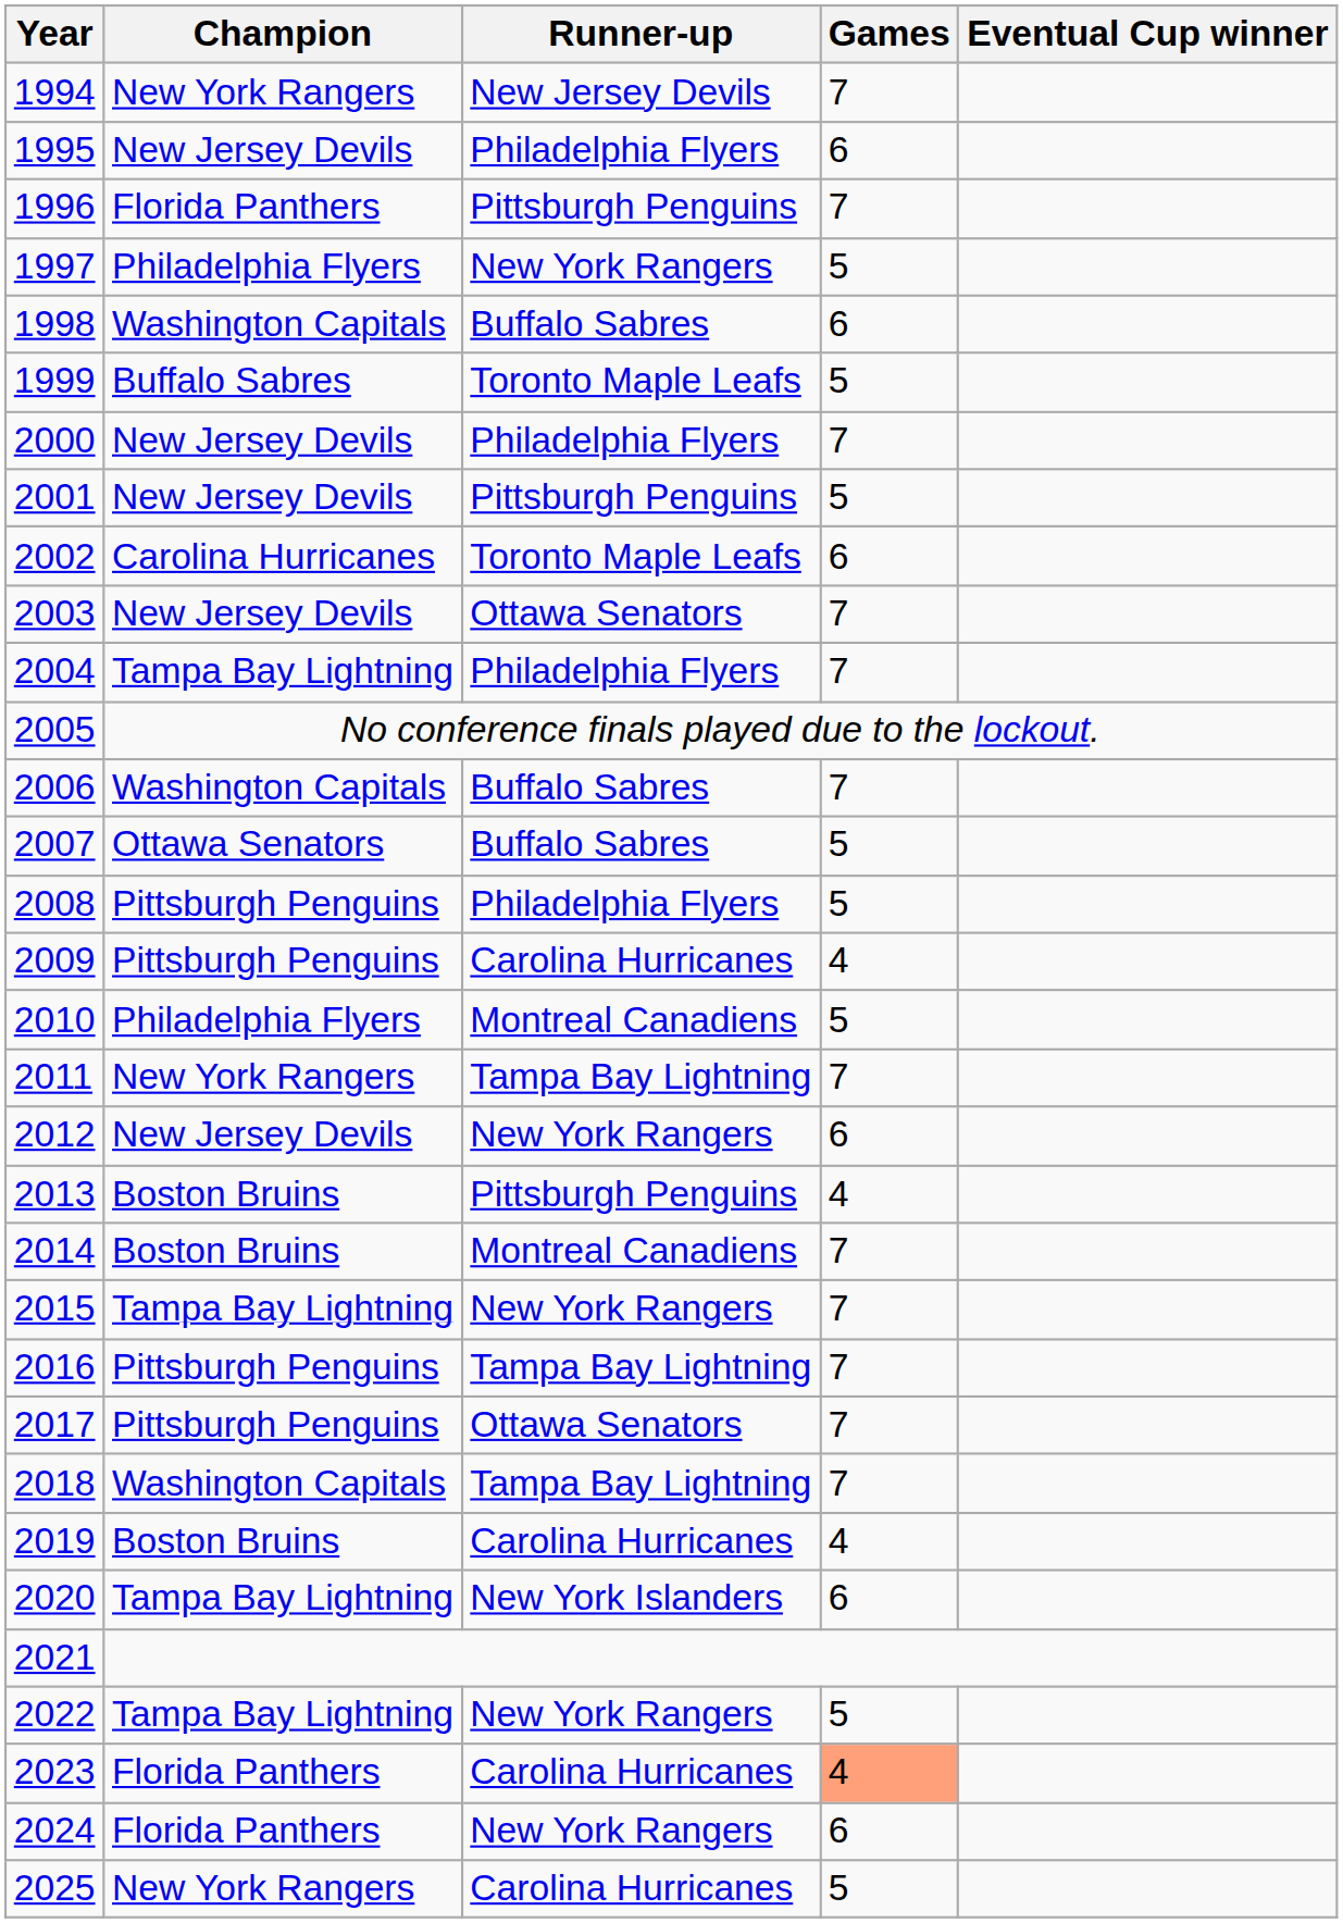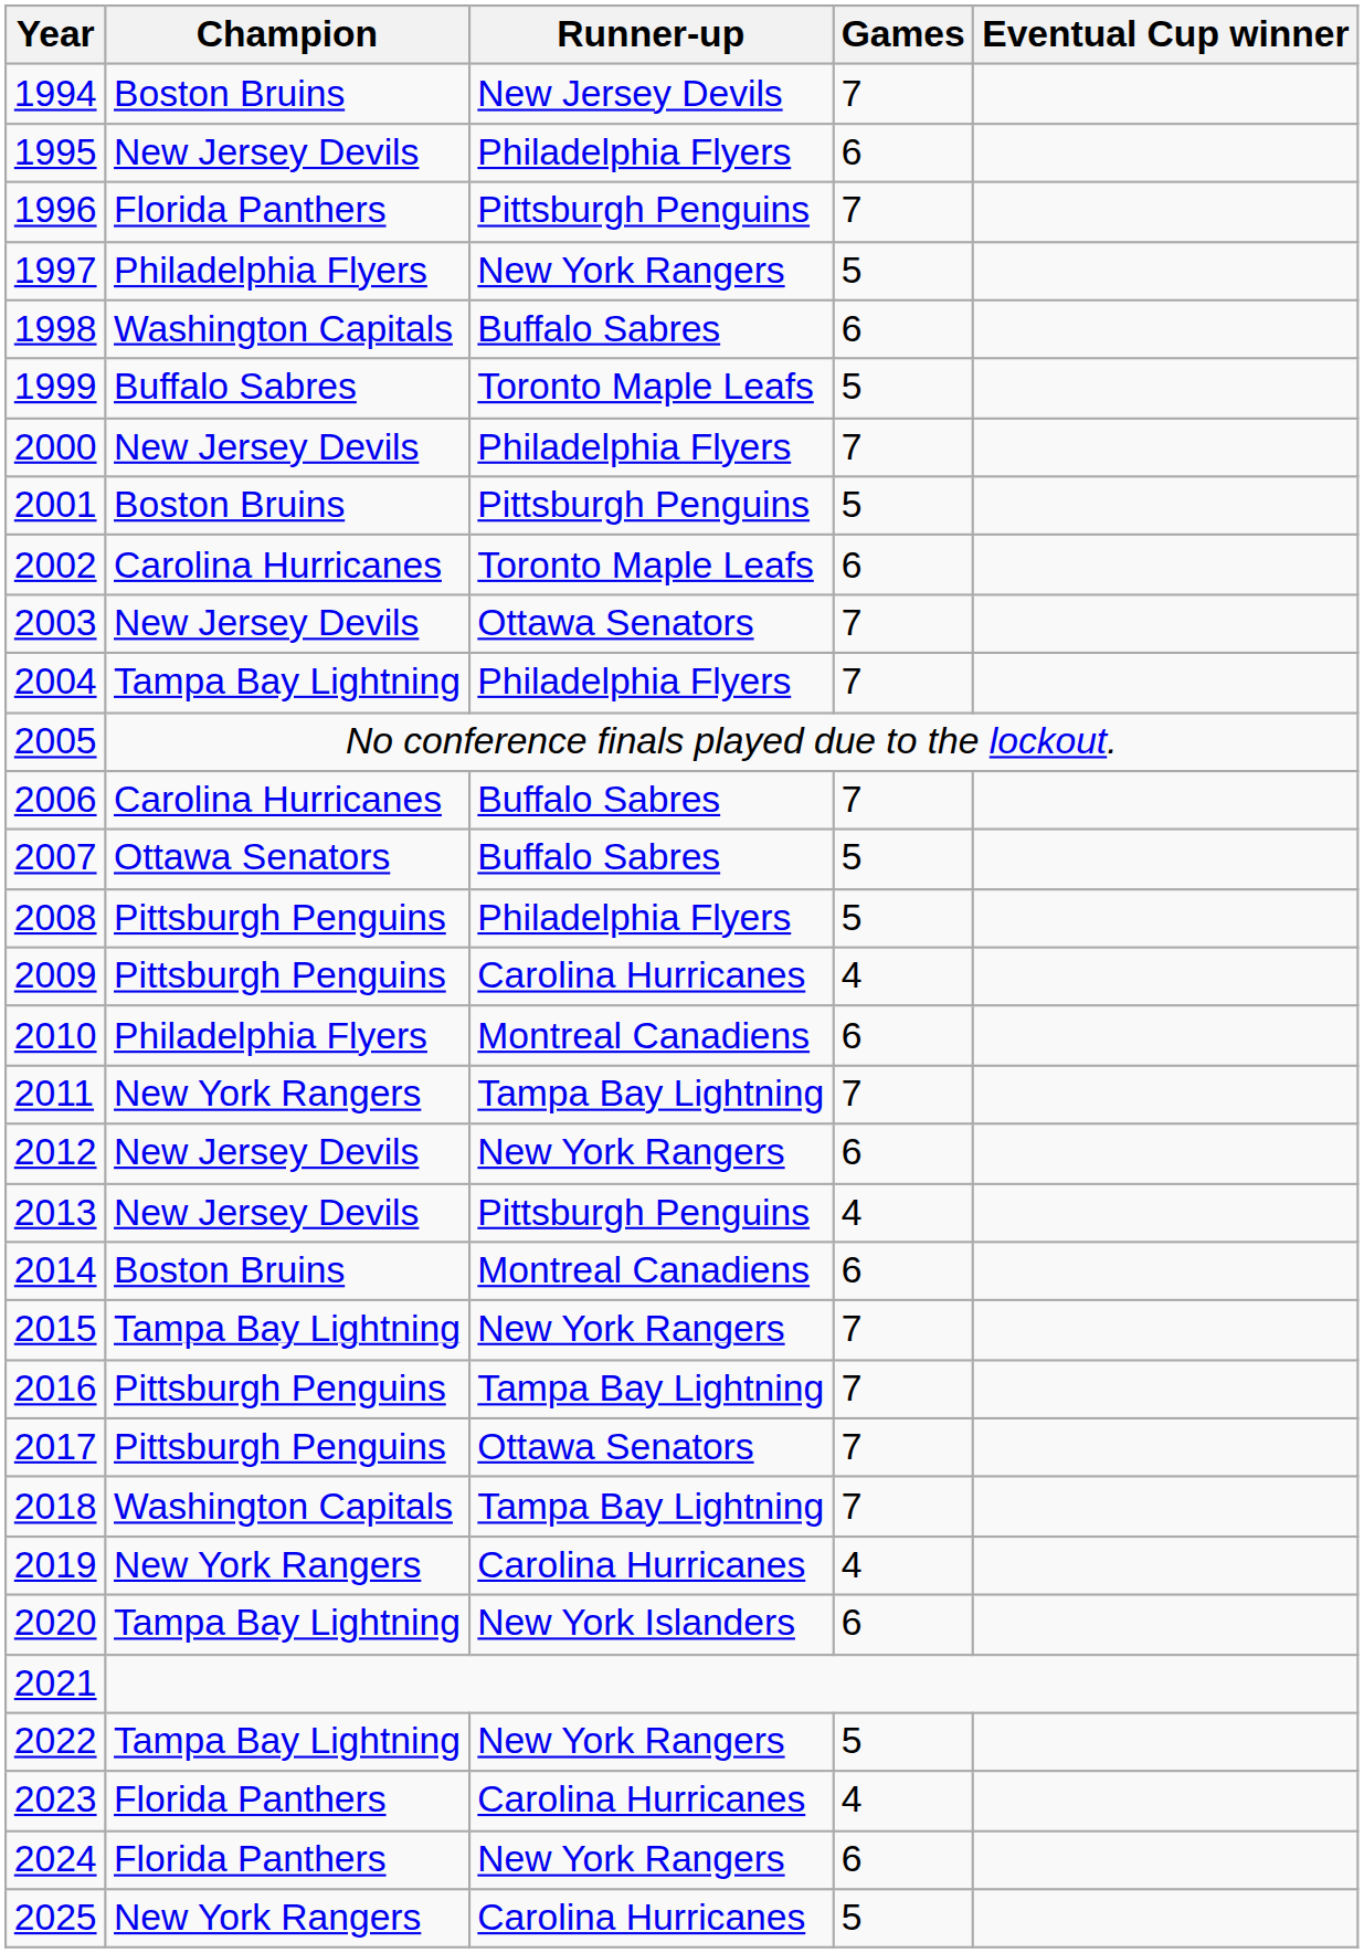 <table class="wikitable">
 <tr>
 <th>Year</th>
 <th>Champion</th>
 <th>Runner-up</th>
 <th>Games</th>
 <th>Eventual Cup winner</th>
 </tr>
 <tr>
 <td><a href='#'>1994</a></td>
-<td><a href='#'>New York Rangers</a></td>
+<td><a href='#'>Boston Bruins</a></td>
 <td><a href='#'>New Jersey Devils</a></td>
 <td>7</td>
 <td></td>
 </tr>
 <tr>
 <td><a href='#'>1995</a></td>
 <td><a href='#'>New Jersey Devils</a></td>
 <td><a href='#'>Philadelphia Flyers</a></td>
 <td>6</td>
 <td></td>
 </tr>
 <tr>
 <td><a href='#'>1996</a></td>
 <td><a href='#'>Florida Panthers</a></td>
 <td><a href='#'>Pittsburgh Penguins</a></td>
 <td>7</td>
 <td></td>
 </tr>
 <tr>
 <td><a href='#'>1997</a></td>
 <td><a href='#'>Philadelphia Flyers</a></td>
 <td><a href='#'>New York Rangers</a></td>
 <td>5</td>
 <td></td>
 </tr>
 <tr>
 <td><a href='#'>1998</a></td>
 <td><a href='#'>Washington Capitals</a></td>
 <td><a href='#'>Buffalo Sabres</a></td>
 <td>6</td>
 <td></td>
 </tr>
 <tr>
 <td><a href='#'>1999</a></td>
 <td><a href='#'>Buffalo Sabres</a></td>
 <td><a href='#'>Toronto Maple Leafs</a></td>
 <td>5</td>
 <td></td>
 </tr>
 <tr>
 <td><a href='#'>2000</a></td>
 <td><a href='#'>New Jersey Devils</a></td>
 <td><a href='#'>Philadelphia Flyers</a></td>
 <td>7</td>
 <td></td>
 </tr>
 <tr>
 <td><a href='#'>2001</a></td>
-<td><a href='#'>New Jersey Devils</a></td>
+<td><a href='#'>Boston Bruins</a></td>
 <td><a href='#'>Pittsburgh Penguins</a></td>
 <td>5</td>
 <td></td>
 </tr>
 <tr>
 <td><a href='#'>2002</a></td>
 <td><a href='#'>Carolina Hurricanes</a></td>
 <td><a href='#'>Toronto Maple Leafs</a></td>
 <td>6</td>
 <td></td>
 </tr>
 <tr>
 <td><a href='#'>2003</a></td>
 <td><a href='#'>New Jersey Devils</a></td>
 <td><a href='#'>Ottawa Senators</a></td>
 <td>7</td>
 <td></td>
 </tr>
 <tr>
 <td><a href='#'>2004</a></td>
 <td><a href='#'>Tampa Bay Lightning</a></td>
 <td><a href='#'>Philadelphia Flyers</a></td>
 <td>7</td>
 <td></td>
 </tr>
 <tr>
 <td><a href='#'>2005</a></td>
 <td colspan="4" style="text-align:center;"><em>No conference finals played due to the <a href='#'>lockout</a>.</em></td>
 </tr>
 <tr>
 <td><a href='#'>2006</a></td>
-<td><a href='#'>Washington Capitals</a></td>
+<td><a href='#'>Carolina Hurricanes</a></td>
 <td><a href='#'>Buffalo Sabres</a></td>
 <td>7</td>
 <td></td>
 </tr>
 <tr>
 <td><a href='#'>2007</a></td>
 <td><a href='#'>Ottawa Senators</a></td>
 <td><a href='#'>Buffalo Sabres</a></td>
 <td>5</td>
 <td></td>
 </tr>
 <tr>
 <td><a href='#'>2008</a></td>
 <td><a href='#'>Pittsburgh Penguins</a></td>
 <td><a href='#'>Philadelphia Flyers</a></td>
 <td>5</td>
 <td></td>
 </tr>
 <tr>
 <td><a href='#'>2009</a></td>
 <td><a href='#'>Pittsburgh Penguins</a></td>
 <td><a href='#'>Carolina Hurricanes</a></td>
 <td>4</td>
 <td></td>
 </tr>
 <tr>
 <td><a href='#'>2010</a></td>
 <td><a href='#'>Philadelphia Flyers</a></td>
 <td><a href='#'>Montreal Canadiens</a></td>
-<td>5</td>
+<td>6</td>
 <td></td>
 </tr>
 <tr>
 <td><a href='#'>2011</a></td>
 <td><a href='#'>New York Rangers</a></td>
 <td><a href='#'>Tampa Bay Lightning</a></td>
 <td>7</td>
 <td></td>
 </tr>
 <tr>
 <td><a href='#'>2012</a></td>
 <td><a href='#'>New Jersey Devils</a></td>
 <td><a href='#'>New York Rangers</a></td>
 <td>6</td>
 <td></td>
 </tr>
 <tr>
 <td><a href='#'>2013</a></td>
-<td><a href='#'>Boston Bruins</a></td>
+<td><a href='#'>New Jersey Devils</a></td>
 <td><a href='#'>Pittsburgh Penguins</a></td>
 <td>4</td>
 <td></td>
 </tr>
 <tr>
 <td><a href='#'>2014</a></td>
 <td><a href='#'>Boston Bruins</a></td>
 <td><a href='#'>Montreal Canadiens</a></td>
-<td>7</td>
+<td>6</td>
 <td></td>
 </tr>
 <tr>
 <td><a href='#'>2015</a></td>
 <td><a href='#'>Tampa Bay Lightning</a></td>
 <td><a href='#'>New York Rangers</a></td>
 <td>7</td>
 <td></td>
 </tr>
 <tr>
 <td><a href='#'>2016</a></td>
 <td><a href='#'>Pittsburgh Penguins</a></td>
 <td><a href='#'>Tampa Bay Lightning</a></td>
 <td>7</td>
 <td></td>
 </tr>
 <tr>
 <td><a href='#'>2017</a></td>
 <td><a href='#'>Pittsburgh Penguins</a></td>
 <td><a href='#'>Ottawa Senators</a></td>
 <td>7</td>
 <td></td>
 </tr>
 <tr>
 <td><a href='#'>2018</a></td>
 <td><a href='#'>Washington Capitals</a></td>
 <td><a href='#'>Tampa Bay Lightning</a></td>
 <td>7</td>
 <td></td>
 </tr>
 <tr>
 <td><a href='#'>2019</a></td>
-<td><a href='#'>Boston Bruins</a></td>
+<td><a href='#'>New York Rangers</a></td>
 <td><a href='#'>Carolina Hurricanes</a></td>
 <td>4</td>
 <td></td>
 </tr>
 <tr>
 <td><a href='#'>2020</a></td>
 <td><a href='#'>Tampa Bay Lightning</a></td>
 <td><a href='#'>New York Islanders</a></td>
 <td>6</td>
 <td></td>
 </tr>
 <tr>
 <td><a href='#'>2021</a></td>
 <td colspan="4" style="text-align:center;"></td>
 </tr>
 <tr>
 <td><a href='#'>2022</a></td>
 <td><a href='#'>Tampa Bay Lightning</a></td>
 <td><a href='#'>New York Rangers</a></td>
 <td>5</td>
 <td></td>
 </tr>
 <tr>
 <td><a href='#'>2023</a></td>
 <td><a href='#'>Florida Panthers</a></td>
 <td><a href='#'>Carolina Hurricanes</a></td>
-<td style="background: lightsalmon;">4</td>
+<td>4</td>
 <td></td>
 </tr>
 <tr>
 <td><a href='#'>2024</a></td>
 <td><a href='#'>Florida Panthers</a></td>
 <td><a href='#'>New York Rangers</a></td>
 <td>6</td>
 <td></td>
 </tr>
 <tr>
 <td><a href='#'>2025</a></td>
 <td><a href='#'>New York Rangers</a></td>
 <td><a href='#'>Carolina Hurricanes</a></td>
 <td>5</td>
 <td></td>
 </tr>
 </table>
